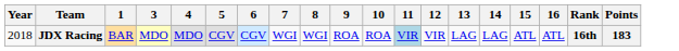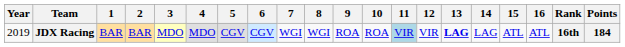 <table class="wikitable" style="text-align:center; font-size:90%">
 <tr>
 <th>Year</th>
 <th>Team</th>
 <th>1</th>
+<th>2</th>
 <th>3</th>
 <th>4</th>
 <th>5</th>
 <th>6</th>
 <th>7</th>
 <th>8</th>
 <th>9</th>
 <th>10</th>
 <th>11</th>
 <th>12</th>
 <th>13</th>
 <th>14</th>
 <th>15</th>
 <th>16</th>
 <th>Rank</th>
 <th>Points</th>
 </tr>
 <tr>
-<td>2018</td>
+<td>2019</td>
 <th>JDX Racing</th>
+<td style="background:#FFDF9F;"><a href='#'>BAR</a><br></td>
 <td style="background:#FFDF9F;"><a href='#'>BAR</a><br></td>
 <td style="background:#FFFFBF;"><a href='#'>MDO</a><br></td>
 <td style="background:#DFDFDF;"><a href='#'>MDO</a><br></td>
 <td style="background:#DFDFDF;"><a href='#'>CGV</a><br></td>
 <td style="background:#CFEAFF;"><a href='#'>CGV</a><br></td>
 <td><a href='#'>WGI</a><br></td>
 <td><a href='#'>WGI</a><br></td>
 <td><a href='#'>ROA</a><br></td>
 <td><a href='#'>ROA</a><br></td>
 <td style="background: lightblue;"><a href='#'>VIR</a><br></td>
 <td><a href='#'>VIR</a><br></td>
-<td><a href='#'>LAG</a><br></td>
+<td><strong><a href='#'>LAG</a><br></strong></td>
 <td><a href='#'>LAG</a><br></td>
 <td><a href='#'>ATL</a><br></td>
 <td><a href='#'>ATL</a><br></td>
 <th style="background:#;">16th</th>
-<th style="background:#;">183</th>
+<th style="background:#;">184</th>
 </tr>
 </table>
